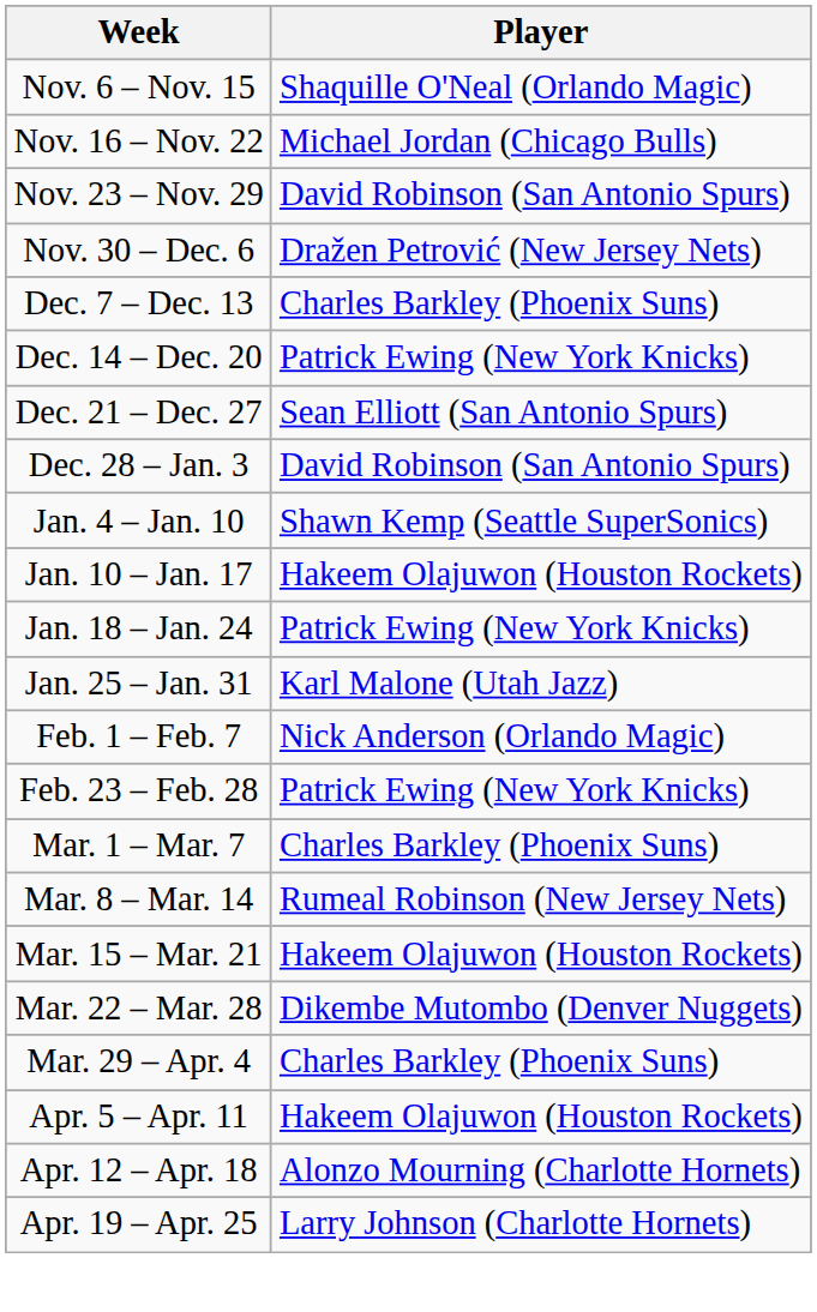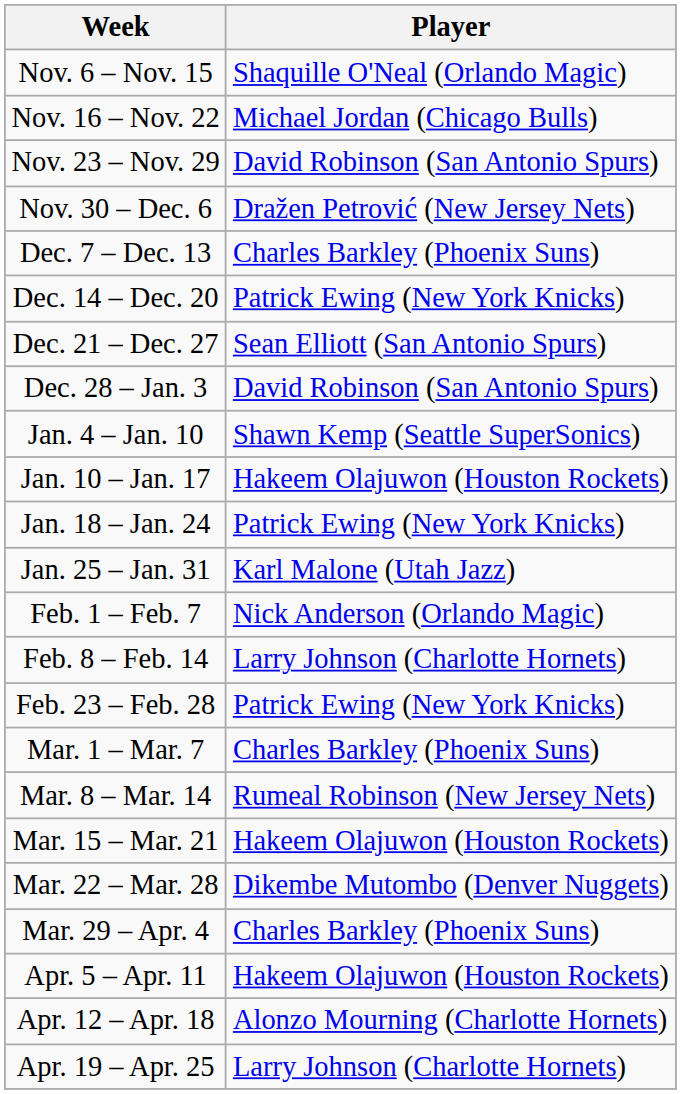 <table class="wikitable">
 <tr>
 <th>Week</th>
 <th>Player</th>
 </tr>
 <tr>
 <td align=center>Nov. 6 – Nov. 15</td>
 <td><a href='#'>Shaquille O'Neal</a> (<a href='#'>Orlando Magic</a>)</td>
 </tr>
 <tr>
 <td align=center>Nov. 16 – Nov. 22</td>
 <td><a href='#'>Michael Jordan</a> (<a href='#'>Chicago Bulls</a>)</td>
 </tr>
 <tr>
 <td align=center>Nov. 23 – Nov. 29</td>
 <td><a href='#'>David Robinson</a> (<a href='#'>San Antonio Spurs</a>)</td>
 </tr>
 <tr>
 <td align=center>Nov. 30 – Dec. 6</td>
 <td><a href='#'>Dražen Petrović</a> (<a href='#'>New Jersey Nets</a>)</td>
 </tr>
 <tr>
 <td align=center>Dec. 7 – Dec. 13</td>
 <td><a href='#'>Charles Barkley</a> (<a href='#'>Phoenix Suns</a>)</td>
 </tr>
 <tr>
 <td align=center>Dec. 14 – Dec. 20</td>
 <td><a href='#'>Patrick Ewing</a> (<a href='#'>New York Knicks</a>)</td>
 </tr>
 <tr>
 <td align=center>Dec. 21 – Dec. 27</td>
 <td><a href='#'>Sean Elliott</a> (<a href='#'>San Antonio Spurs</a>)</td>
 </tr>
 <tr>
 <td align=center>Dec. 28 – Jan. 3</td>
 <td><a href='#'>David Robinson</a> (<a href='#'>San Antonio Spurs</a>)</td>
 </tr>
 <tr>
 <td align=center>Jan. 4 – Jan. 10</td>
 <td><a href='#'>Shawn Kemp</a> (<a href='#'>Seattle SuperSonics</a>)</td>
 </tr>
 <tr>
 <td align=center>Jan. 10 – Jan. 17</td>
 <td><a href='#'>Hakeem Olajuwon</a> (<a href='#'>Houston Rockets</a>)</td>
 </tr>
 <tr>
 <td align=center>Jan. 18 – Jan. 24</td>
 <td><a href='#'>Patrick Ewing</a> (<a href='#'>New York Knicks</a>)</td>
 </tr>
 <tr>
 <td align=center>Jan. 25 – Jan. 31</td>
 <td><a href='#'>Karl Malone</a> (<a href='#'>Utah Jazz</a>)</td>
 </tr>
 <tr>
 <td align=center>Feb. 1 – Feb. 7</td>
 <td><a href='#'>Nick Anderson</a> (<a href='#'>Orlando Magic</a>)</td>
 </tr>
 <tr>
+<td align=center>Feb. 8 – Feb. 14</td>
+<td><a href='#'>Larry Johnson</a> (<a href='#'>Charlotte Hornets</a>)</td>
+</tr>
+<tr>
 <td align=center>Feb. 23 – Feb. 28</td>
 <td><a href='#'>Patrick Ewing</a> (<a href='#'>New York Knicks</a>)</td>
 </tr>
 <tr>
 <td align=center>Mar. 1 – Mar. 7</td>
 <td><a href='#'>Charles Barkley</a> (<a href='#'>Phoenix Suns</a>)</td>
 </tr>
 <tr>
 <td align=center>Mar. 8 – Mar. 14</td>
 <td><a href='#'>Rumeal Robinson</a> (<a href='#'>New Jersey Nets</a>)</td>
 </tr>
 <tr>
 <td align=center>Mar. 15 – Mar. 21</td>
 <td><a href='#'>Hakeem Olajuwon</a> (<a href='#'>Houston Rockets</a>)</td>
 </tr>
 <tr>
 <td align=center>Mar. 22 – Mar. 28</td>
 <td><a href='#'>Dikembe Mutombo</a> (<a href='#'>Denver Nuggets</a>)</td>
 </tr>
 <tr>
 <td align=center>Mar. 29 – Apr. 4</td>
 <td><a href='#'>Charles Barkley</a> (<a href='#'>Phoenix Suns</a>)</td>
 </tr>
 <tr>
 <td align=center>Apr. 5 – Apr. 11</td>
 <td><a href='#'>Hakeem Olajuwon</a> (<a href='#'>Houston Rockets</a>)</td>
 </tr>
 <tr>
 <td align=center>Apr. 12 – Apr. 18</td>
 <td><a href='#'>Alonzo Mourning</a> (<a href='#'>Charlotte Hornets</a>)</td>
 </tr>
 <tr>
 <td align=center>Apr. 19 – Apr. 25</td>
 <td><a href='#'>Larry Johnson</a> (<a href='#'>Charlotte Hornets</a>)</td>
 </tr>
 </table>
